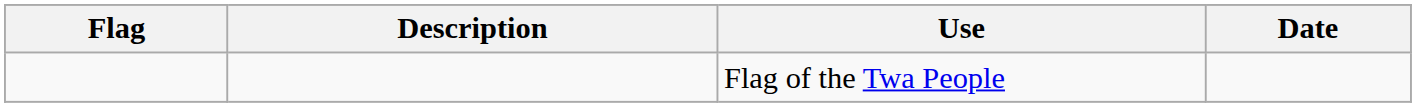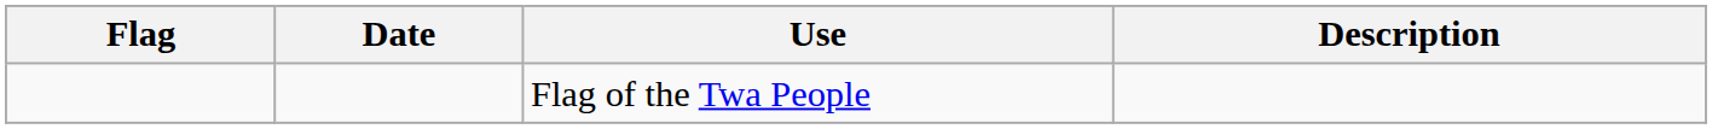 <table class="wikitable">
 <tr>
 <th style="width:110px;">Flag</th>
+<th style="width:100px;">Date</th>
+<th style="width:250px;">Use</th>
 <th style="width:250px;">Description</th>
-<th style="width:250px;">Use</th>
-<th style="width:100px;">Date</th>
 </tr>
 <tr>
 <td></td>
 <td></td>
 <td>Flag of the <a href='#'>Twa People</a></td>
 <td></td>
 </tr>
 </table>
